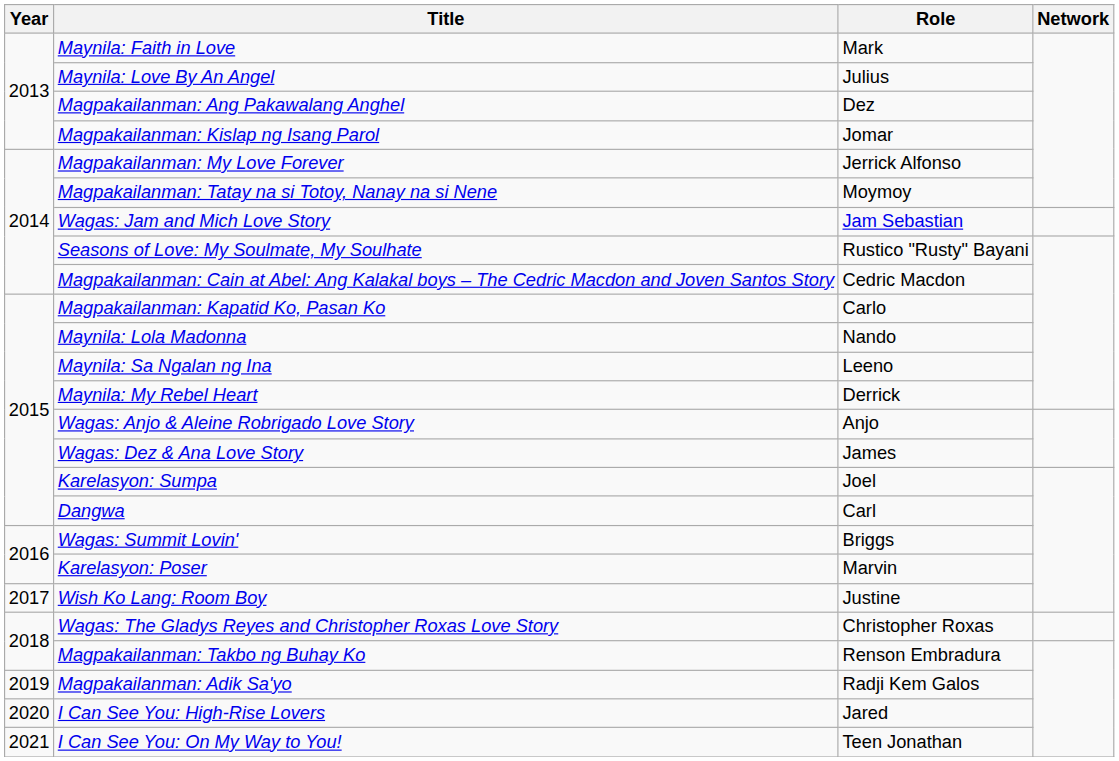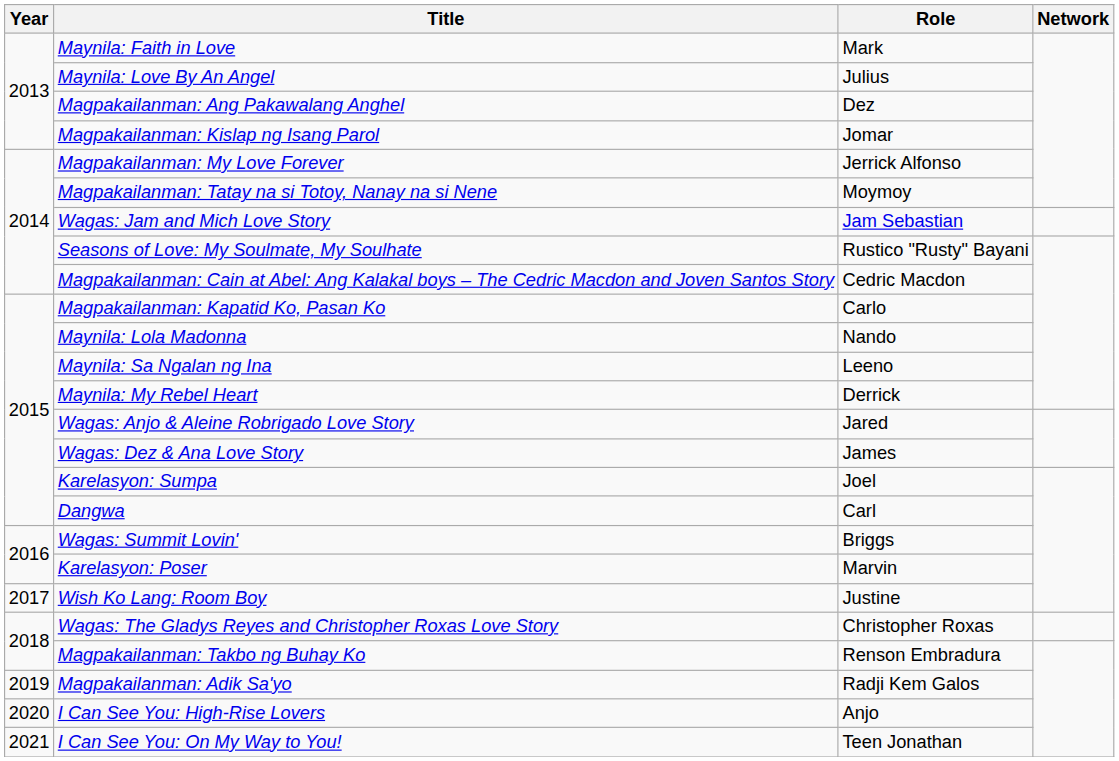 <table class="wikitable sortable">
 <tr>
 <th>Year</th>
 <th>Title</th>
 <th>Role</th>
 <th>Network</th>
 </tr>
 <tr>
 <td rowspan="4">2013</td>
 <td><em><a href='#'>Maynila: Faith in Love</a></em></td>
 <td>Mark</td>
 <td rowspan="6"></td>
 </tr>
 <tr>
 <td><em><a href='#'>Maynila: Love By An Angel</a></em></td>
 <td>Julius</td>
 </tr>
 <tr>
 <td><em><a href='#'>Magpakailanman: Ang Pakawalang Anghel</a></em></td>
 <td>Dez</td>
 </tr>
 <tr>
 <td><em><a href='#'>Magpakailanman: Kislap ng Isang Parol</a></em></td>
 <td>Jomar</td>
 </tr>
 <tr>
 <td rowspan="5">2014</td>
 <td><em><a href='#'>Magpakailanman: My Love Forever</a></em></td>
 <td>Jerrick Alfonso</td>
 </tr>
 <tr>
 <td><em><a href='#'>Magpakailanman: Tatay na si Totoy, Nanay na si Nene</a></em></td>
 <td>Moymoy</td>
 </tr>
 <tr>
 <td><em><a href='#'>Wagas: Jam and Mich Love Story</a></em></td>
 <td><a href='#'>Jam Sebastian</a></td>
 <td></td>
 </tr>
 <tr>
 <td><em><a href='#'>Seasons of Love: My Soulmate, My Soulhate</a></em></td>
 <td>Rustico "Rusty" Bayani</td>
 <td rowspan="6"></td>
 </tr>
 <tr>
 <td><em><a href='#'>Magpakailanman: Cain at Abel: Ang Kalakal boys – The Cedric Macdon and Joven Santos Story</a></em></td>
 <td>Cedric Macdon</td>
 </tr>
 <tr>
 <td rowspan="8">2015</td>
 <td><em><a href='#'>Magpakailanman: Kapatid Ko, Pasan Ko</a></em></td>
 <td>Carlo</td>
 </tr>
 <tr>
 <td><em><a href='#'>Maynila: Lola Madonna</a></em></td>
 <td>Nando</td>
 </tr>
 <tr>
 <td><em><a href='#'>Maynila: Sa Ngalan ng Ina</a></em></td>
 <td>Leeno</td>
 </tr>
 <tr>
 <td><em><a href='#'>Maynila: My Rebel Heart</a></em></td>
 <td>Derrick</td>
 </tr>
 <tr>
 <td><em><a href='#'>Wagas: Anjo & Aleine Robrigado Love Story</a></em></td>
-<td>Anjo</td>
+<td>Jared</td>
 <td rowspan="2"></td>
 </tr>
 <tr>
 <td><em><a href='#'>Wagas: Dez & Ana Love Story</a></em></td>
 <td>James</td>
 </tr>
 <tr>
 <td><em><a href='#'>Karelasyon: Sumpa</a></em></td>
 <td>Joel</td>
 <td rowspan="5"></td>
 </tr>
 <tr>
 <td><em><a href='#'>Dangwa</a></em></td>
 <td>Carl</td>
 </tr>
 <tr>
 <td rowspan="2">2016</td>
 <td><em><a href='#'>Wagas: Summit Lovin'</a></em></td>
 <td>Briggs</td>
 </tr>
 <tr>
 <td><em><a href='#'>Karelasyon: Poser</a></em></td>
 <td>Marvin</td>
 </tr>
 <tr>
 <td>2017</td>
 <td><em><a href='#'>Wish Ko Lang: Room Boy</a></em></td>
 <td>Justine</td>
 </tr>
 <tr>
 <td rowspan="2">2018</td>
 <td><em><a href='#'>Wagas: The Gladys Reyes and Christopher Roxas Love Story</a></em></td>
 <td>Christopher Roxas</td>
 <td></td>
 </tr>
 <tr>
 <td><em><a href='#'>Magpakailanman: Takbo ng Buhay Ko</a></em></td>
 <td>Renson Embradura</td>
 <td rowspan="4"></td>
 </tr>
 <tr>
 <td>2019</td>
 <td><em><a href='#'>Magpakailanman: Adik Sa'yo</a></em></td>
 <td>Radji Kem Galos</td>
 </tr>
 <tr>
 <td>2020</td>
 <td><em><a href='#'>I Can See You: High-Rise Lovers</a></em></td>
-<td>Jared</td>
+<td>Anjo</td>
 </tr>
 <tr>
 <td>2021</td>
 <td><em><a href='#'>I Can See You: On My Way to You!</a></em></td>
 <td>Teen Jonathan</td>
 </tr>
 </table>
